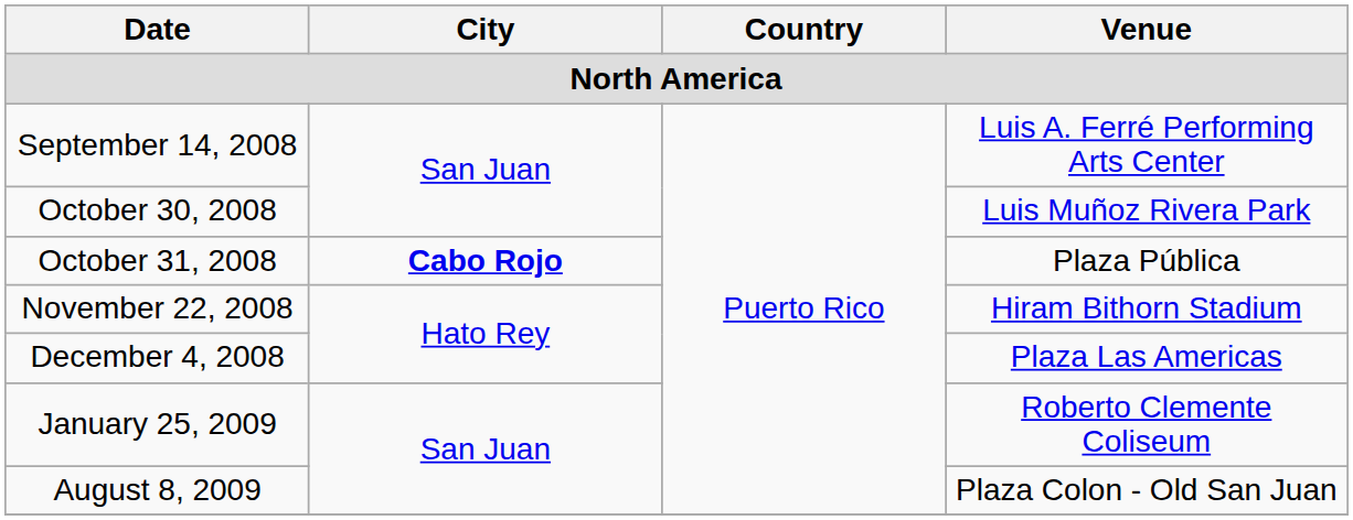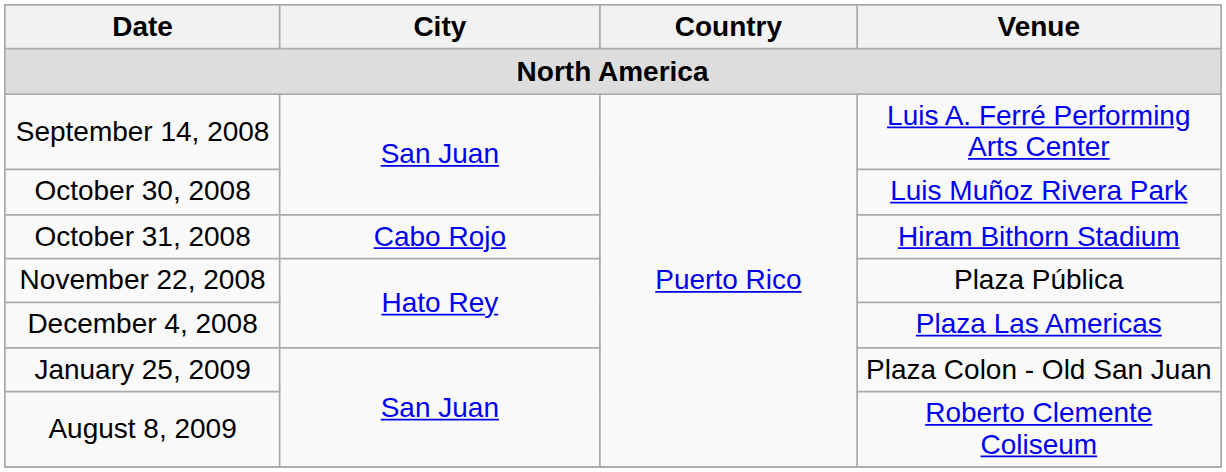 <table class="wikitable">
 <tr>
 <th width="150" rowspan="1">Date</th>
 <th width="175" rowspan="1">City</th>
 <th width="140" rowspan="1">Country</th>
 <th width="200" rowspan="1">Venue</th>
 </tr>
 <tr bgcolor="#DDDDDD">
 <td colspan=8 align=center><strong>North America</strong></td>
 </tr>
 <tr>
 <td align="center">September 14, 2008</td>
 <td align="center" rowspan="2"><a href='#'>San Juan</a></td>
 <td align="center" rowspan="7"><a href='#'>Puerto Rico</a></td>
 <td align="center"><a href='#'>Luis A. Ferré Performing Arts Center</a></td>
 </tr>
 <tr>
 <td align="center">October 30, 2008</td>
 <td align="center"><a href='#'>Luis Muñoz Rivera Park</a></td>
 </tr>
 <tr>
 <td align="center">October 31, 2008</td>
-<td align="center"><strong><a href='#'>Cabo Rojo</a></strong></td>
-<td align="center">Plaza Pública</td>
+<td align="center"><a href='#'>Cabo Rojo</a></td>
+<td align="center"><a href='#'>Hiram Bithorn Stadium</a></td>
 </tr>
 <tr>
 <td align="center">November 22, 2008</td>
 <td align="center" rowspan="2"><a href='#'>Hato Rey</a></td>
-<td align="center"><a href='#'>Hiram Bithorn Stadium</a></td>
+<td align="center">Plaza Pública</td>
 </tr>
 <tr>
 <td align="center">December 4, 2008</td>
 <td align="center"><a href='#'>Plaza Las Americas</a></td>
 </tr>
 <tr>
 <td align="center">January 25, 2009</td>
 <td align="center" rowspan="2"><a href='#'>San Juan</a></td>
-<td align="center"><a href='#'>Roberto Clemente Coliseum</a></td>
+<td align="center">Plaza Colon - Old San Juan</td>
 </tr>
 <tr>
 <td align="center">August 8, 2009</td>
-<td align="center">Plaza Colon - Old San Juan</td>
+<td align="center"><a href='#'>Roberto Clemente Coliseum</a></td>
 </tr>
 <tr>
 </tr>
 </table>
